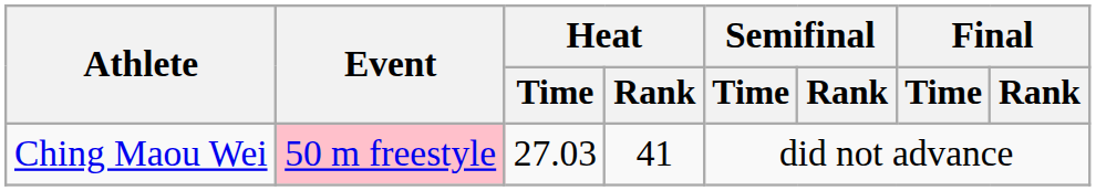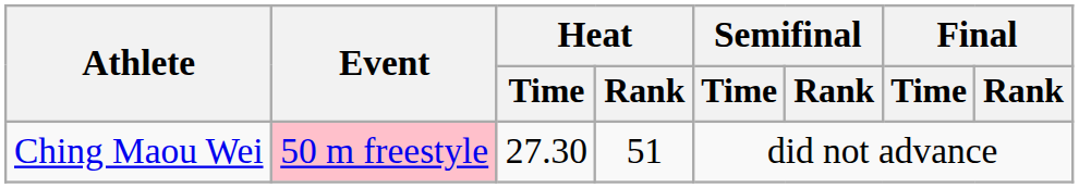 <table class=wikitable style="font-size:90%">
 <tr>
 <th rowspan="2">Athlete</th>
 <th rowspan="2">Event</th>
 <th colspan="2">Heat</th>
 <th colspan="2">Semifinal</th>
 <th colspan="2">Final</th>
 </tr>
 <tr style="font-size:95%">
 <th>Time</th>
 <th>Rank</th>
 <th>Time</th>
 <th>Rank</th>
 <th>Time</th>
 <th>Rank</th>
 </tr>
 <tr align=center>
 <td align=left><a href='#'>Ching Maou Wei</a></td>
 <td align=left style="background: pink;"><a href='#'>50 m freestyle</a></td>
-<td>27.03</td>
-<td>41</td>
+<td>27.30</td>
+<td>51</td>
 <td colspan=4>did not advance</td>
 </tr>
 </table>
